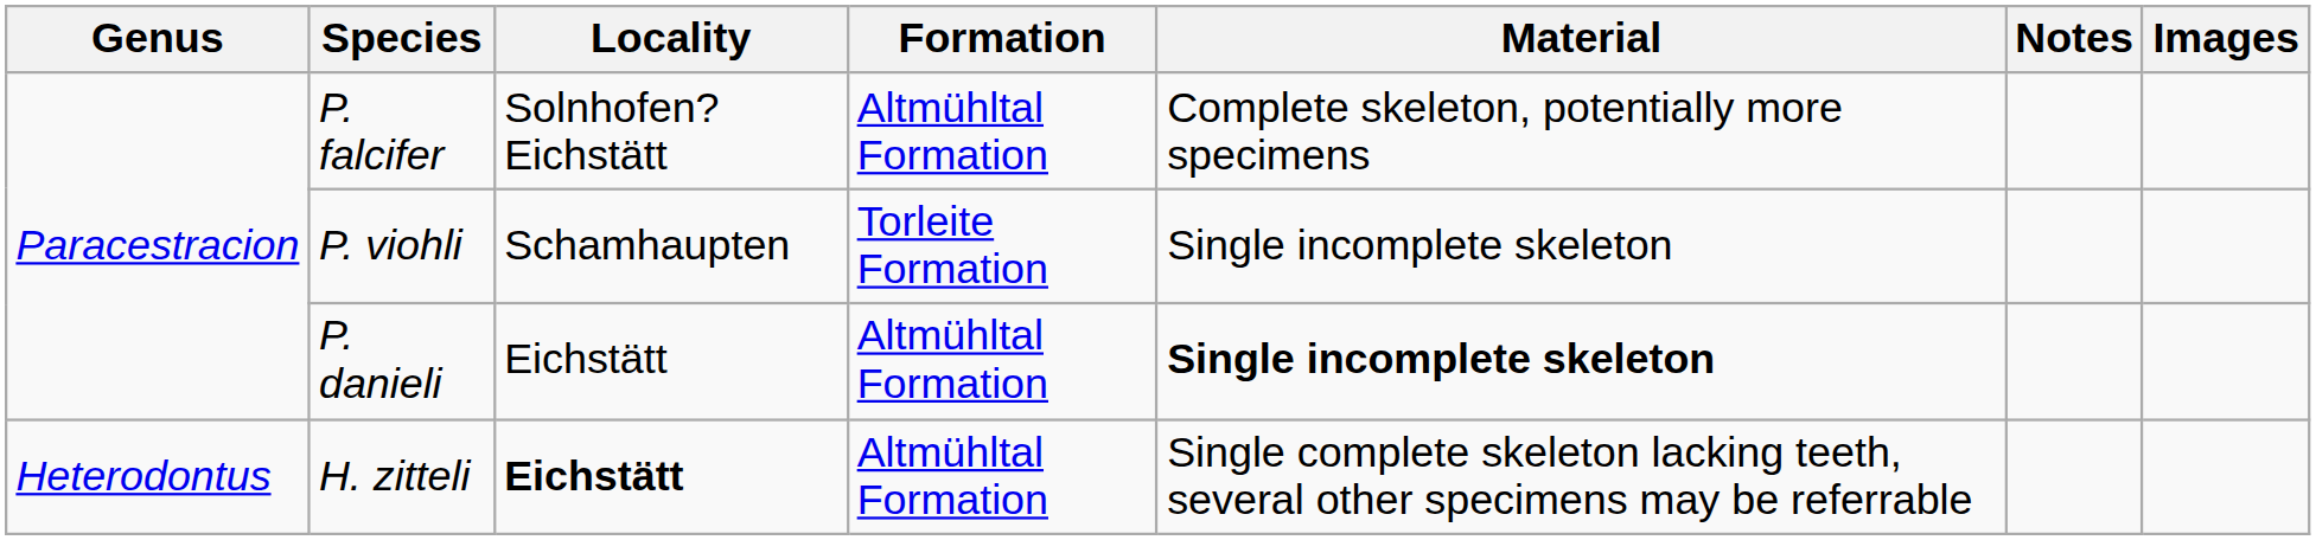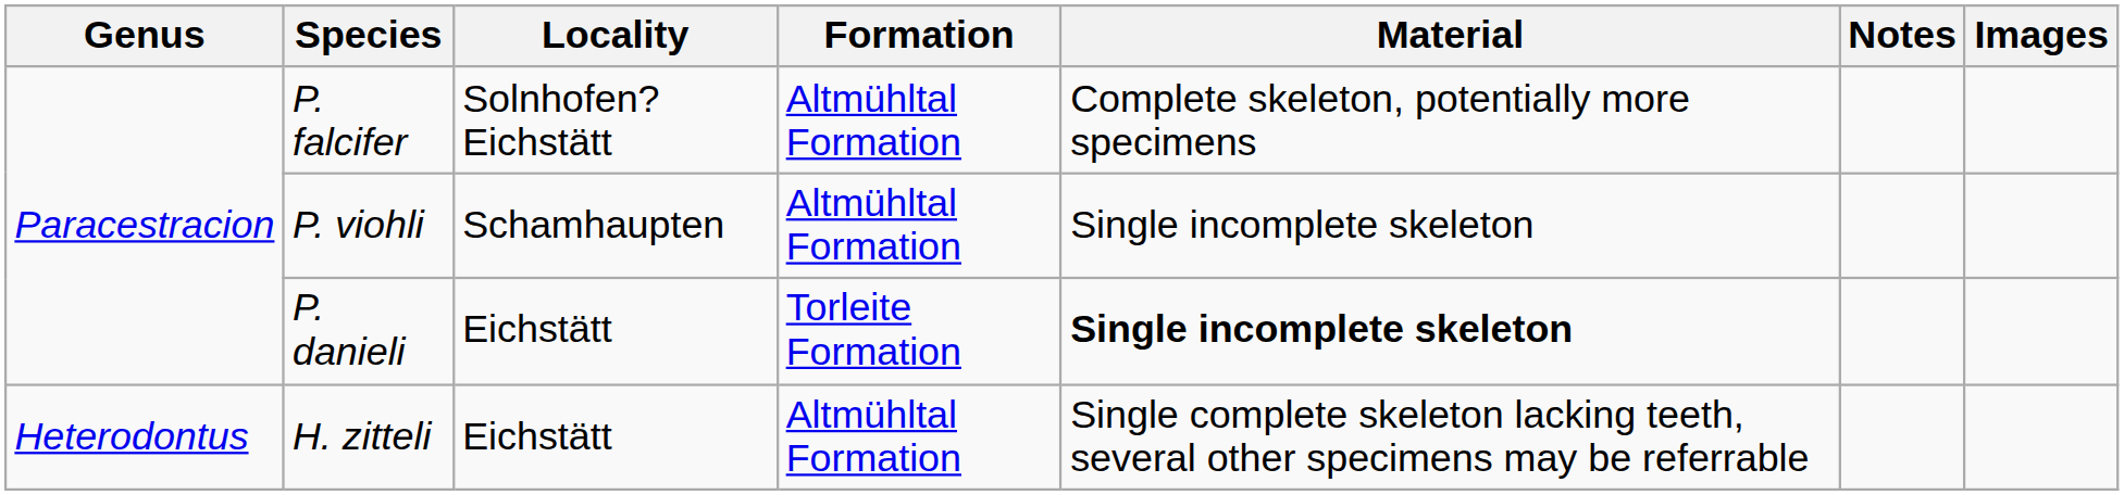 <table class="wikitable">
 <tr>
 <th>Genus</th>
 <th>Species</th>
 <th>Locality</th>
 <th>Formation</th>
 <th>Material</th>
 <th>Notes</th>
 <th>Images</th>
 </tr>
 <tr>
 <td rowspan="3"><em><a href='#'>Paracestracion</a></em></td>
 <td><em>P. falcifer</em></td>
 <td>Solnhofen? Eichstätt</td>
 <td><a href='#'>Altmühltal Formation</a></td>
 <td>Complete skeleton, potentially more specimens</td>
 <td></td>
 <td></td>
 </tr>
 <tr>
 <td><em>P. viohli</em></td>
 <td>Schamhaupten</td>
-<td><a href='#'>Torleite Formation</a></td>
+<td><a href='#'>Altmühltal Formation</a></td>
 <td>Single incomplete skeleton</td>
 <td></td>
 <td></td>
 </tr>
 <tr>
 <td><em>P. danieli</em></td>
 <td>Eichstätt</td>
-<td><a href='#'>Altmühltal Formation</a></td>
+<td><a href='#'>Torleite Formation</a></td>
 <td><strong>Single incomplete skeleton</strong></td>
 <td></td>
 <td></td>
 </tr>
 <tr>
 <td><em><a href='#'>Heterodontus</a></em></td>
 <td><em>H. zitteli</em></td>
-<td><strong>Eichstätt</strong></td>
+<td>Eichstätt</td>
 <td><a href='#'>Altmühltal Formation</a></td>
 <td>Single complete skeleton lacking teeth, several other specimens may be referrable</td>
 <td></td>
 <td></td>
 </tr>
 </table>
